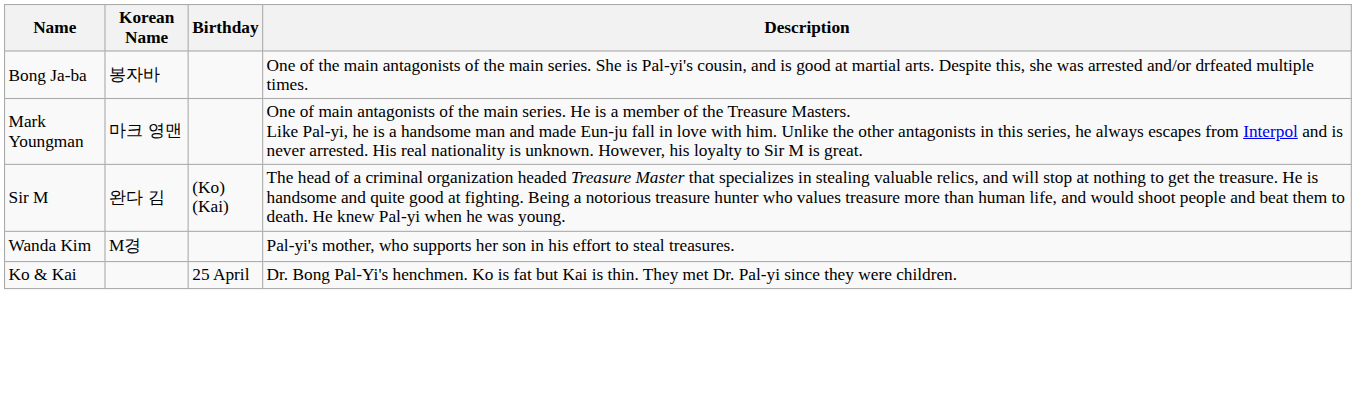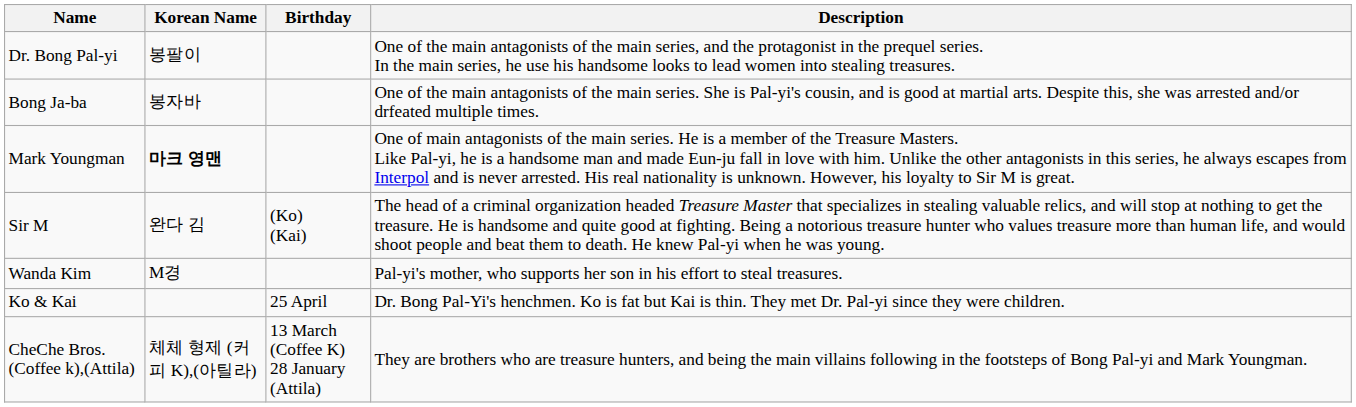 <table class="wikitable">
 <tr>
 <th>Name</th>
 <th>Korean Name</th>
 <th>Birthday</th>
 <th>Description</th>
+</tr>
+<tr>
+<td>Dr. Bong Pal-yi</td>
+<td>봉팔이</td>
+<td></td>
+<td>One of the main antagonists of the main series, and the protagonist in the prequel series.<br>In the main series, he use his handsome looks to lead women into stealing treasures.</td>
 </tr>
 <tr>
 <td>Bong Ja-ba</td>
 <td>봉자바</td>
 <td></td>
 <td>One of the main antagonists of the main series. She is Pal-yi's cousin, and is good at martial arts. Despite this, she was arrested and/or drfeated multiple times.</td>
 </tr>
 <tr>
 <td>Mark Youngman</td>
-<td>마크 영맨</td>
+<td><strong>마크 영맨</strong></td>
 <td></td>
 <td>One of main antagonists of the main series. He is a member of the Treasure Masters.<br>Like Pal-yi, he is a handsome man and made Eun-ju fall in love with him. Unlike the other antagonists in this series, he always escapes from <a href='#'>Interpol</a> and is never arrested. His real nationality is unknown. However, his loyalty to Sir M is great.</td>
 </tr>
 <tr>
 <td>Sir M</td>
 <td>완다 김</td>
 <td> (Ko)<br> (Kai)</td>
 <td>The head of a criminal organization headed <em>Treasure Master</em> that specializes in stealing valuable relics, and will stop at nothing to get the treasure.  He is handsome and quite good at fighting. Being a notorious treasure hunter who values treasure more than human life, and would shoot people and beat them to death. He knew Pal-yi when he was young.</td>
 </tr>
 <tr>
 <td>Wanda Kim</td>
 <td>M경</td>
 <td></td>
 <td>Pal-yi's mother, who supports her son in his effort to steal treasures.</td>
 </tr>
 <tr>
 <td>Ko & Kai</td>
 <td></td>
 <td>25 April</td>
 <td>Dr. Bong Pal-Yi's henchmen. Ko is fat but Kai is thin. They met Dr. Pal-yi since they were children.</td>
 </tr>
+<tr>
+<td>CheChe Bros. (Coffee k),(Attila)</td>
+<td>체체 형제 (커피 K),(아틸라)</td>
+<td>13 March (Coffee K)<br>28 January (Attila)</td>
+<td>They are brothers who are treasure hunters, and being the main villains following in the footsteps of Bong Pal-yi and Mark Youngman.</td>
+</tr>
 </table>
